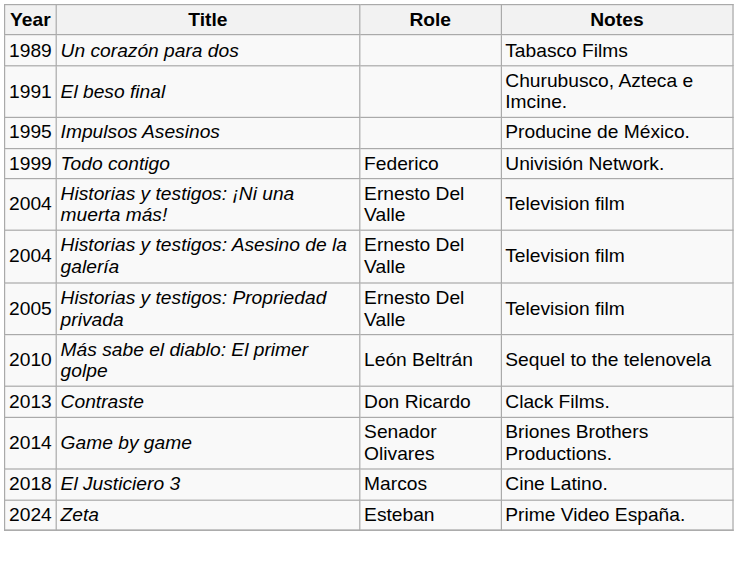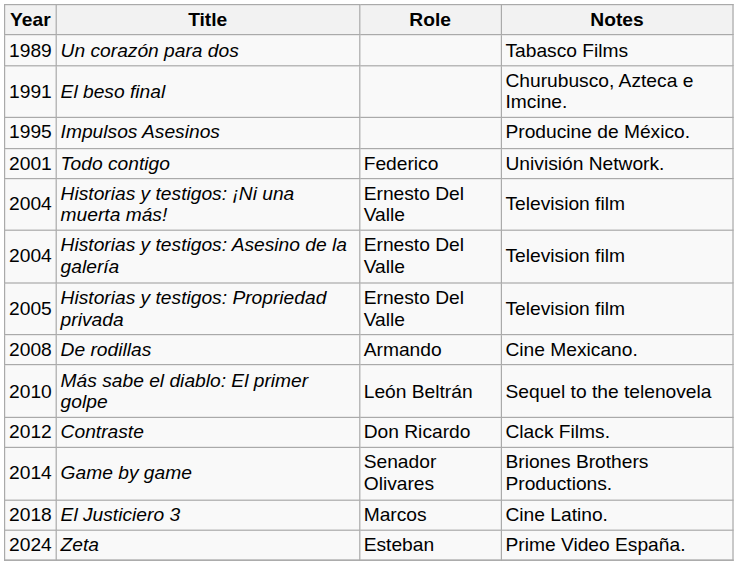 <table class="wikitable sortable">
 <tr>
 <th>Year</th>
 <th>Title</th>
 <th>Role</th>
 <th>Notes</th>
 </tr>
 <tr>
 <td>1989</td>
 <td><em>Un corazón para dos </em></td>
 <td></td>
 <td>Tabasco Films</td>
 </tr>
 <tr>
 <td>1991</td>
 <td><em>El beso final </em></td>
 <td></td>
 <td>Churubusco, Azteca e Imcine.</td>
 </tr>
 <tr>
 <td>1995</td>
 <td><em>Impulsos Asesinos</em></td>
 <td></td>
 <td>Producine de México.</td>
 </tr>
 <tr>
-<td>1999</td>
+<td>2001</td>
 <td><em>Todo contigo</em></td>
 <td>Federico</td>
 <td>Univisión Network.</td>
 </tr>
 <tr>
 <td>2004</td>
 <td><em>Historias y testigos: ¡Ni una muerta más! </em></td>
 <td>Ernesto Del Valle</td>
 <td>Television film</td>
 </tr>
 <tr>
 <td>2004</td>
 <td><em>Historias y testigos: Asesino de la galería</em></td>
 <td>Ernesto Del Valle</td>
 <td>Television film</td>
 </tr>
 <tr>
 <td>2005</td>
 <td><em>Historias y testigos: Propriedad privada</em></td>
 <td>Ernesto Del Valle</td>
 <td>Television film</td>
 </tr>
 <tr>
+<td>2008</td>
+<td><em>De rodillas</em></td>
+<td>Armando</td>
+<td>Cine Mexicano.</td>
+</tr>
+<tr>
 <td>2010</td>
 <td><em>Más sabe el diablo: El primer golpe</em></td>
 <td>León Beltrán</td>
 <td>Sequel to the telenovela</td>
 </tr>
 <tr>
-<td>2013</td>
+<td>2012</td>
 <td><em>Contraste</em></td>
 <td>Don Ricardo</td>
 <td>Clack Films.</td>
 </tr>
 <tr>
 <td>2014</td>
 <td><em>Game by game</em></td>
 <td>Senador Olivares</td>
 <td>Briones Brothers Productions.</td>
 </tr>
 <tr>
 <td>2018</td>
 <td><em>El Justiciero 3</em></td>
 <td>Marcos</td>
 <td>Cine Latino.</td>
 </tr>
 <tr>
 <td>2024</td>
 <td><em>Zeta</em></td>
 <td>Esteban</td>
 <td>Prime Video España.</td>
 </tr>
 <tr>
 </tr>
 </table>
